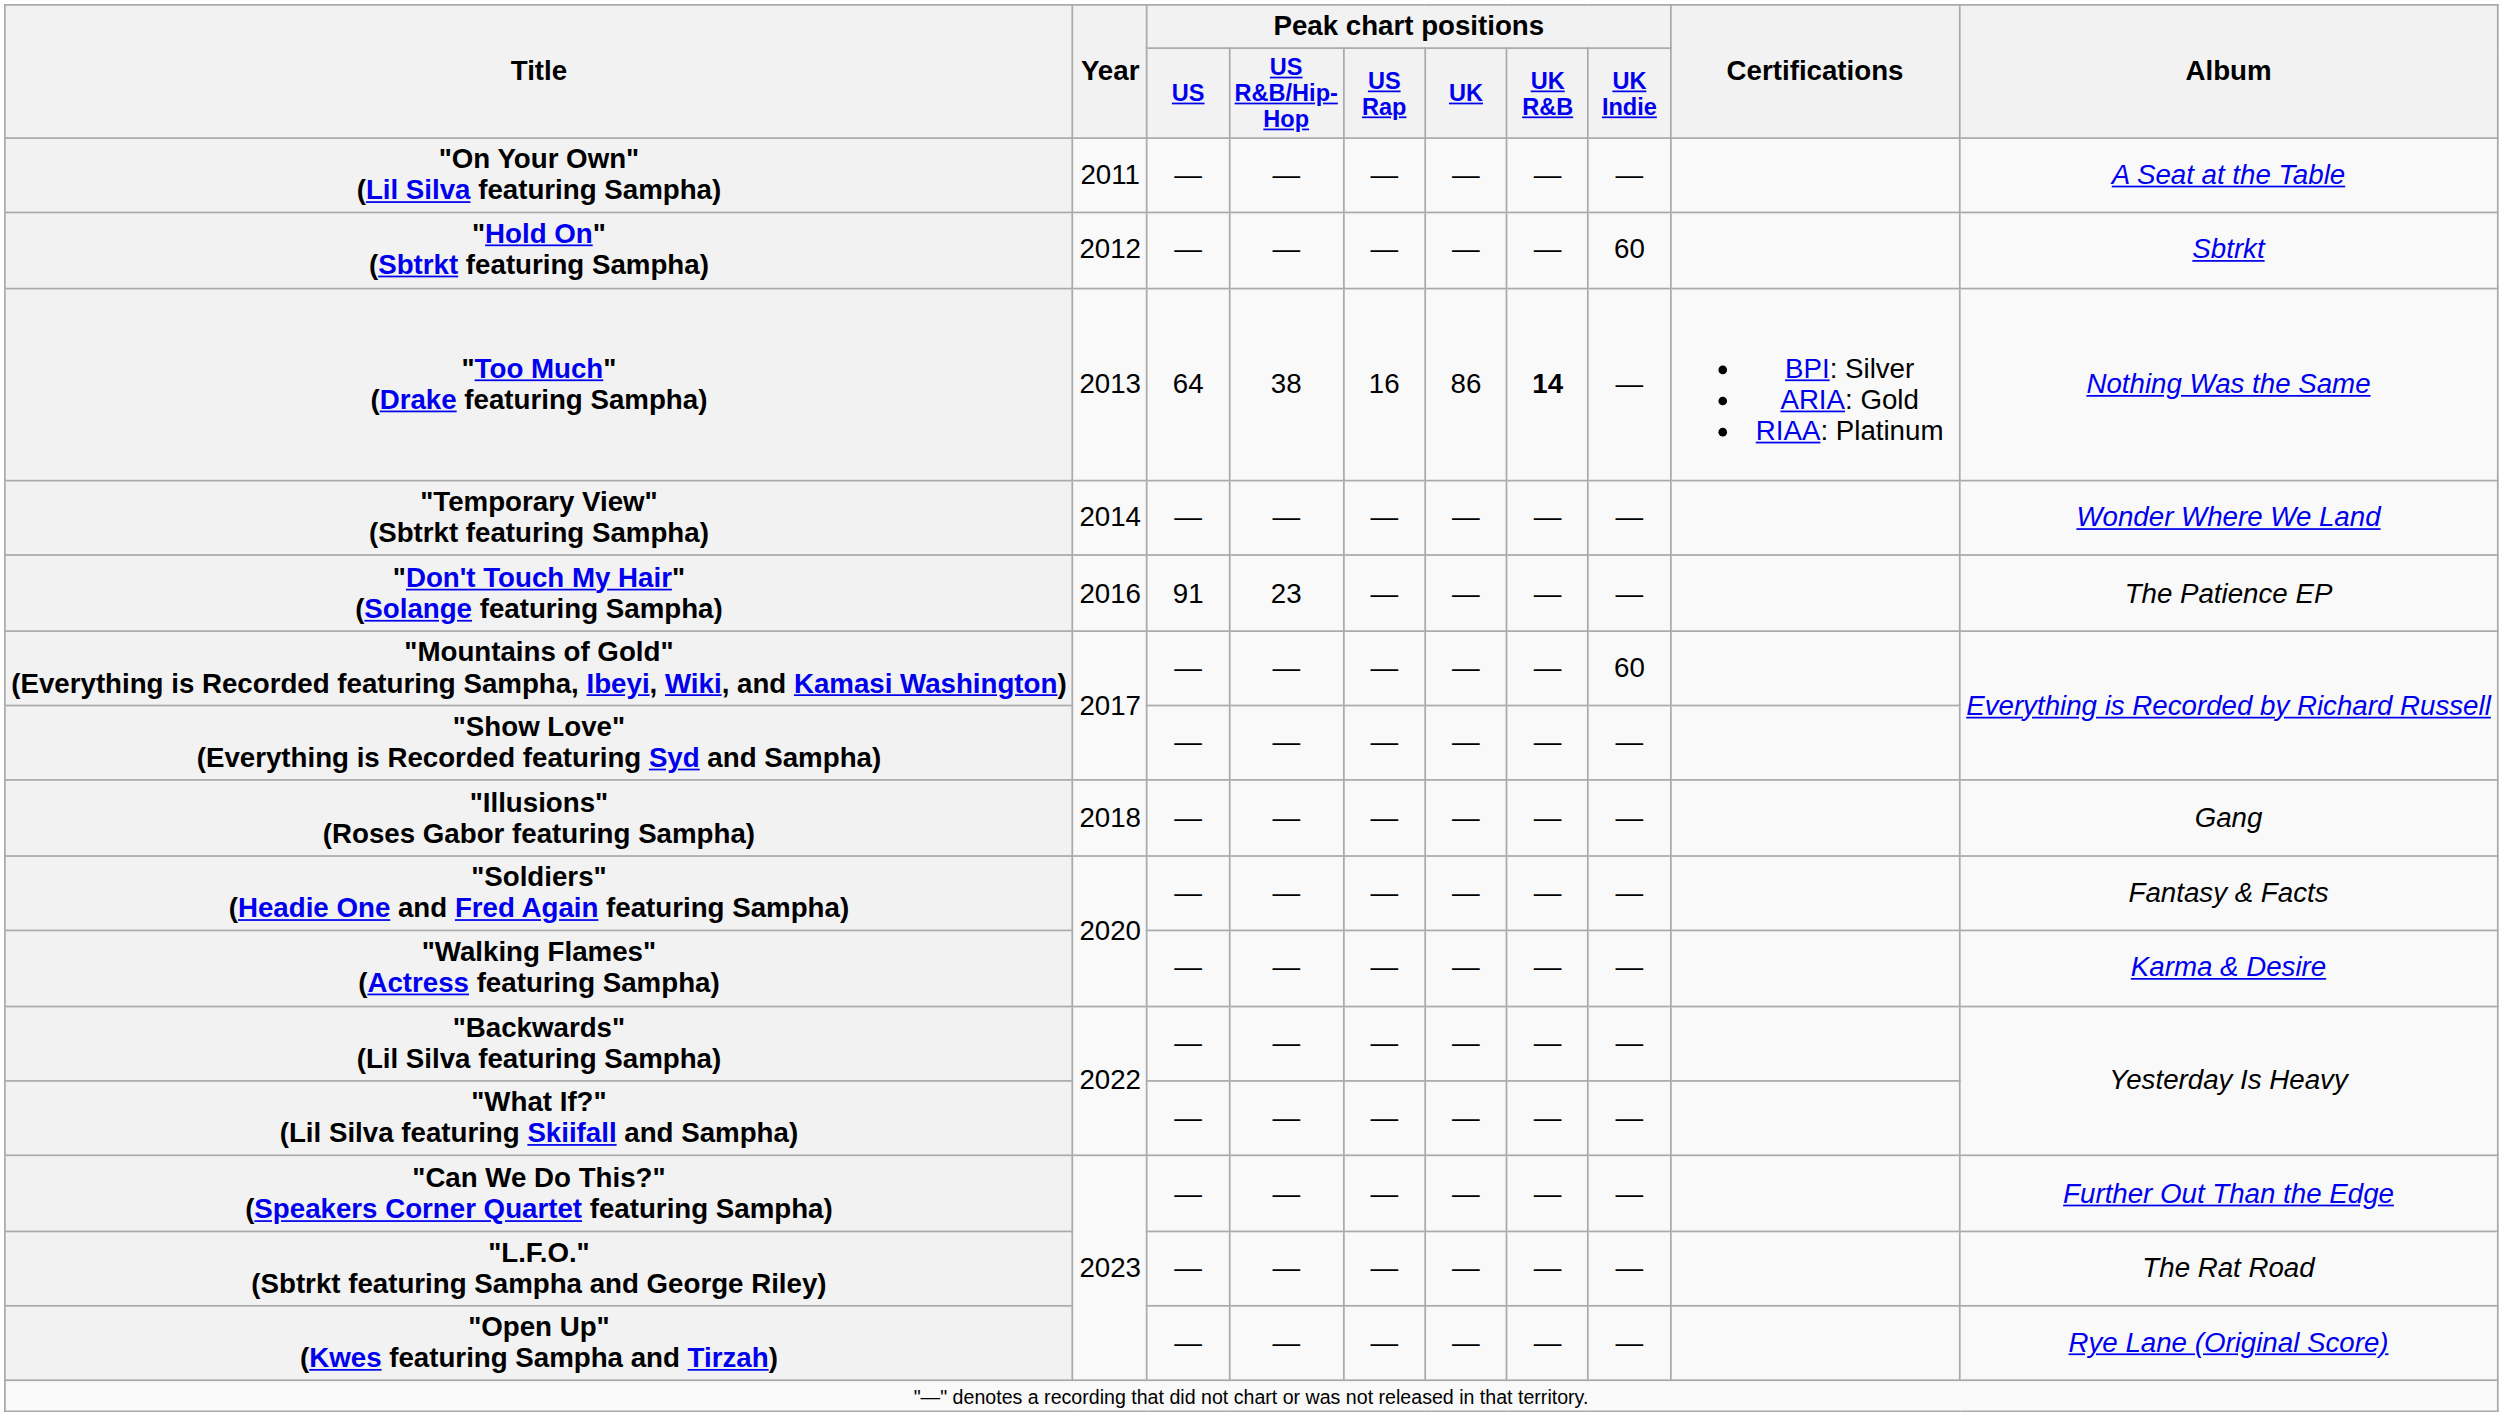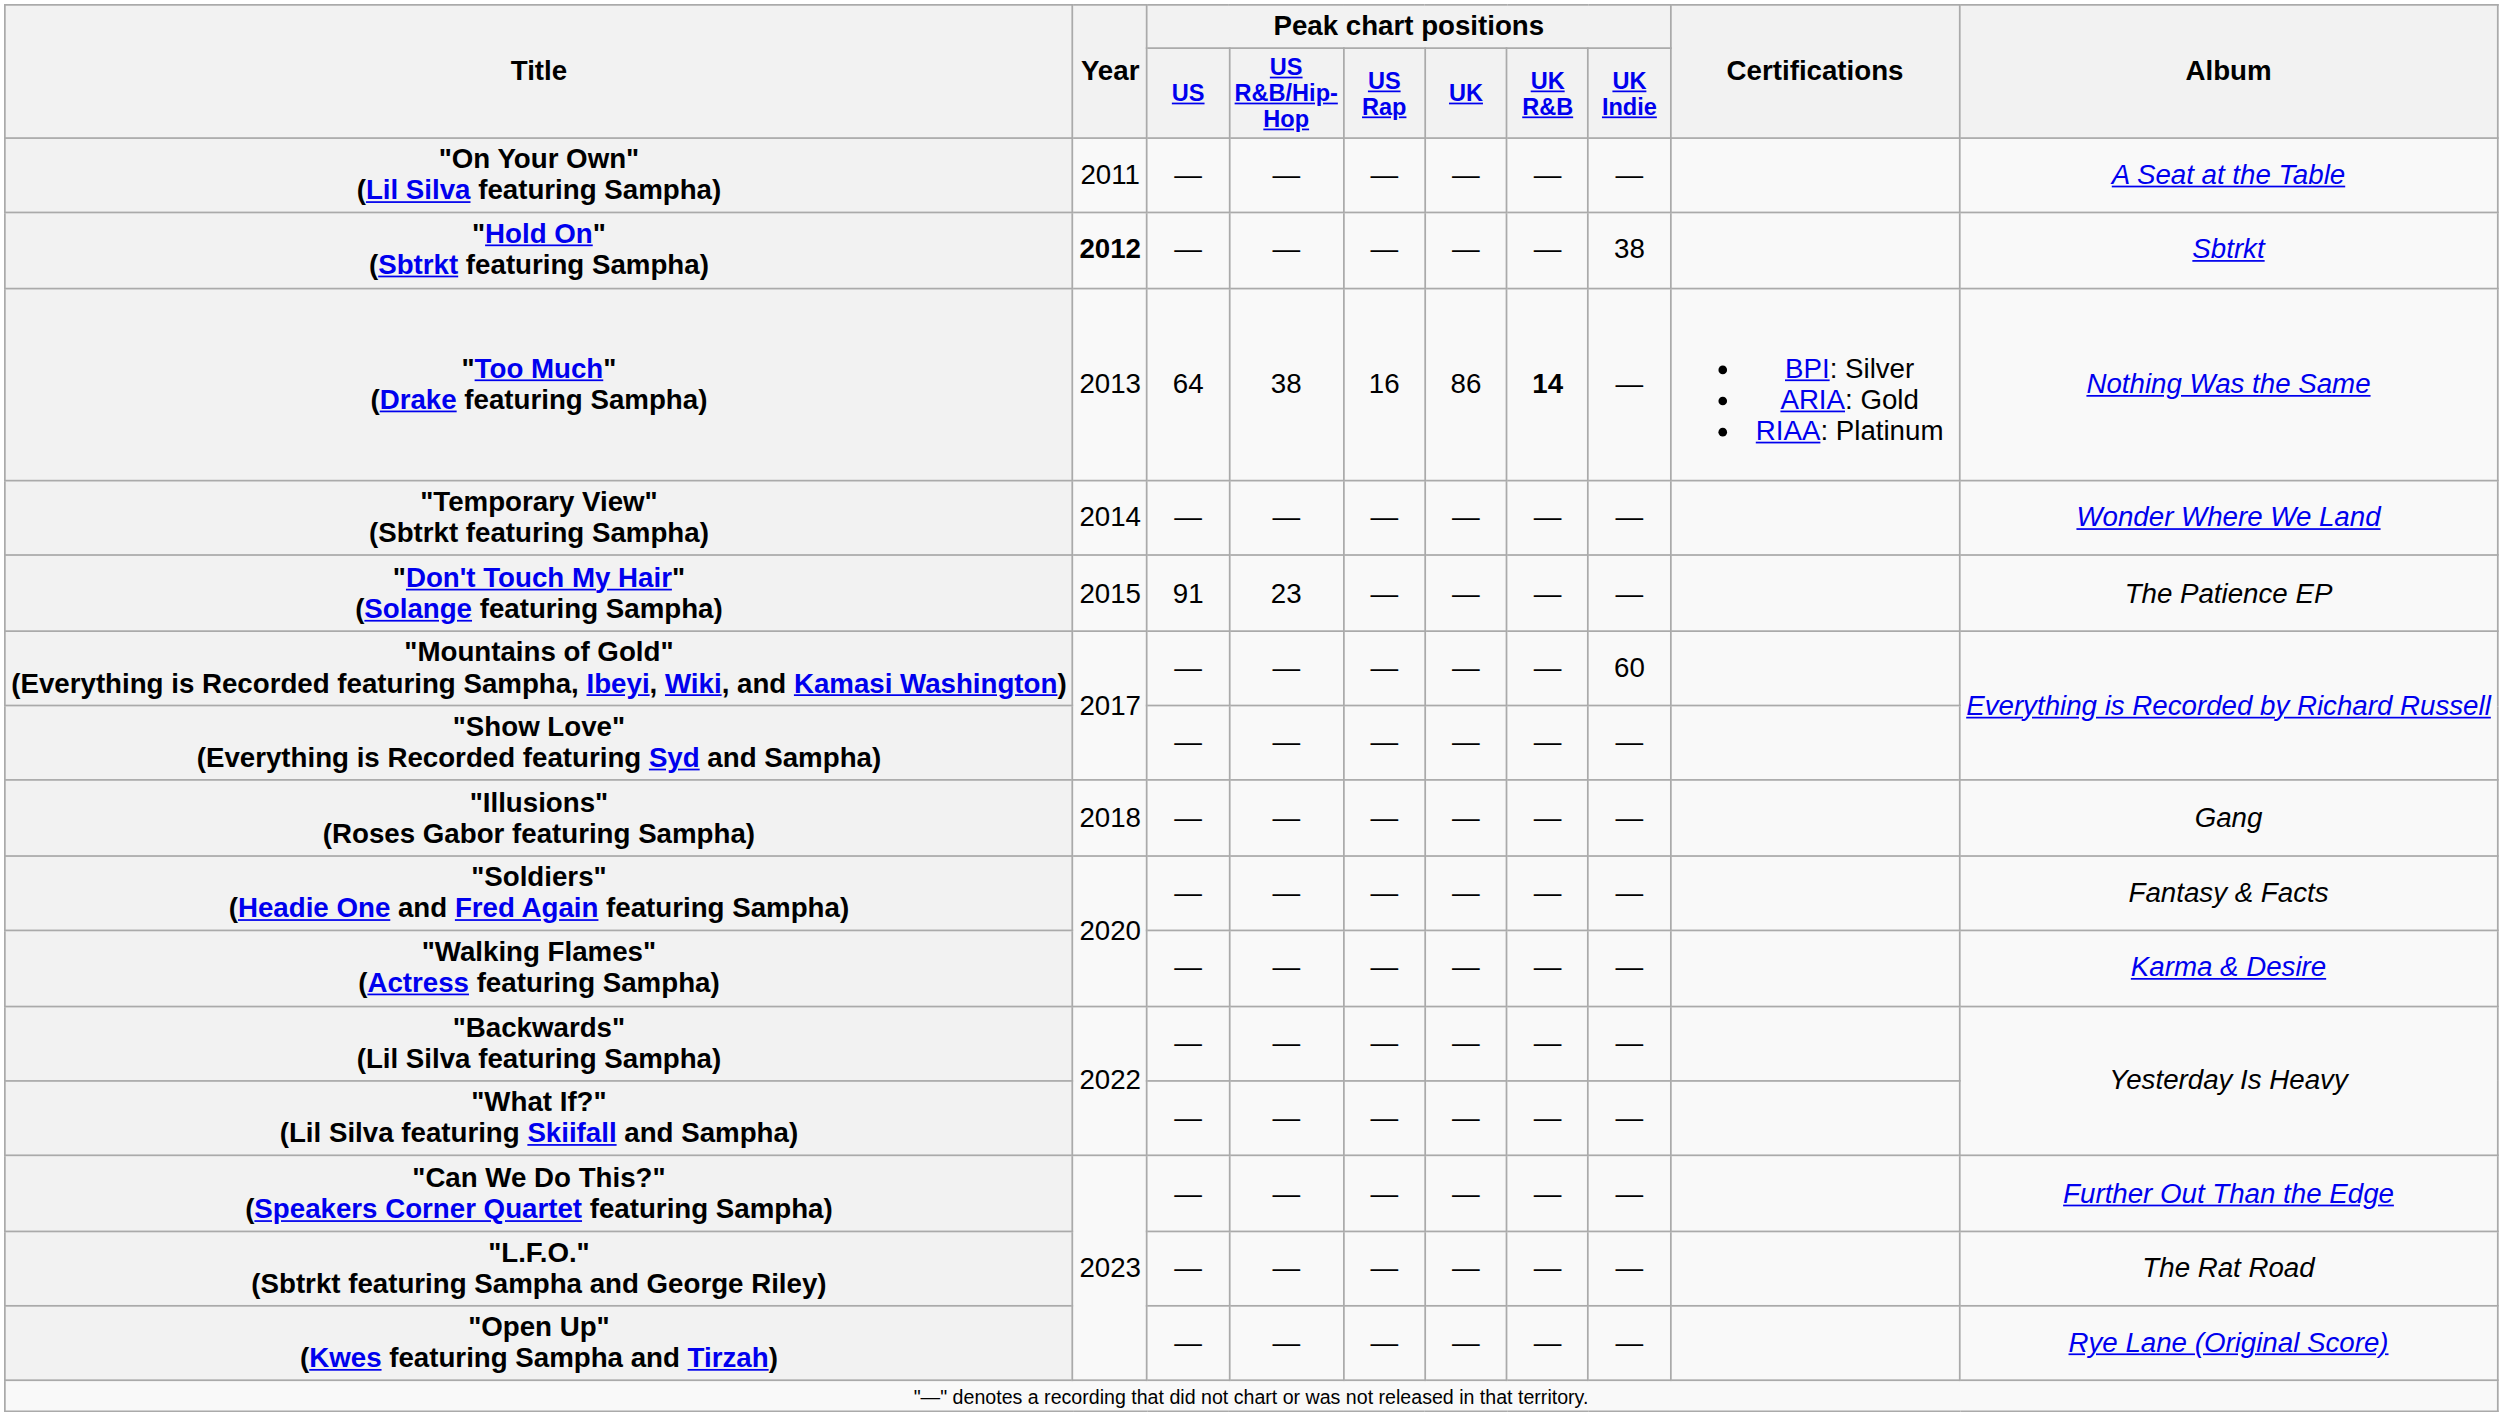 <table class="wikitable plainrowheaders" style="text-align:center;">
 <tr>
 <th rowspan="2" scope="col">Title</th>
 <th rowspan="2" scope="col">Year</th>
 <th colspan="6" scope="col">Peak chart positions</th>
 <th rowspan="2" scope="col" style="width:10em;">Certifications</th>
 <th rowspan="2" scope="col">Album</th>
 </tr>
 <tr>
 <th scope="col" style="width:3em;font-size:85%;"><a href='#'>US</a><br></th>
 <th scope="col" style="width:3em;font-size:85%;"><a href='#'>US<br>R&B/Hip-Hop</a><br></th>
 <th scope="col" style="width:3em;font-size:85%;"><a href='#'>US<br>Rap</a><br></th>
 <th scope="col" style="width:3em;font-size:85%;"><a href='#'>UK</a><br></th>
 <th scope="col" style="width:3em;font-size:85%;"><a href='#'>UK<br>R&B</a><br></th>
 <th scope="col" style="width:3em;font-size:85%;"><a href='#'>UK<br>Indie</a><br></th>
 </tr>
 <tr>
 <th scope="row">"On Your Own"<br><span>(<a href='#'>Lil Silva</a> featuring Sampha)</span></th>
 <td>2011</td>
 <td>—</td>
 <td>—</td>
 <td>—</td>
 <td>—</td>
 <td>—</td>
 <td>—</td>
 <td></td>
 <td><em><a href='#'>A Seat at the Table</a></em></td>
 </tr>
 <tr>
 <th scope="row">"<a href='#'>Hold On</a>"<br><span>(<a href='#'>Sbtrkt</a> featuring Sampha)</span></th>
-<td>2012</td>
+<td><strong>2012</strong></td>
 <td>—</td>
 <td>—</td>
 <td>—</td>
 <td>—</td>
 <td>—</td>
-<td>60</td>
+<td>38</td>
 <td></td>
 <td><em><a href='#'>Sbtrkt</a></em></td>
 </tr>
 <tr>
 <th scope="row">"<a href='#'>Too Much</a>"<br><span>(<a href='#'>Drake</a> featuring Sampha)</span></th>
 <td>2013</td>
 <td>64</td>
 <td>38</td>
 <td>16</td>
 <td>86</td>
 <td><strong>14</strong></td>
 <td>—</td>
 <td><br><ul><li><a href='#'>BPI</a>: Silver</li><li><a href='#'>ARIA</a>: Gold</li><li><a href='#'>RIAA</a>: Platinum</li></ul></td>
 <td><em><a href='#'>Nothing Was the Same</a></em></td>
 </tr>
 <tr>
 <th scope="row">"Temporary View"<br><span>(Sbtrkt featuring Sampha)</span></th>
 <td>2014</td>
 <td>—</td>
 <td>—</td>
 <td>—</td>
 <td>—</td>
 <td>—</td>
 <td>—</td>
 <td></td>
 <td><em><a href='#'>Wonder Where We Land</a></em></td>
 </tr>
 <tr>
 <th scope="row">"<a href='#'>Don't Touch My Hair</a>"<br><span>(<a href='#'>Solange</a> featuring Sampha)</span></th>
-<td>2016</td>
+<td>2015</td>
 <td>91</td>
 <td>23</td>
 <td>—</td>
 <td>—</td>
 <td>—</td>
 <td>—</td>
 <td></td>
 <td><em>The Patience EP</em></td>
 </tr>
 <tr>
 <th scope="row">"Mountains of Gold"<br><span>(Everything is Recorded featuring Sampha, <a href='#'>Ibeyi</a>, <a href='#'>Wiki</a>, and <a href='#'>Kamasi Washington</a>)</span></th>
 <td rowspan="2">2017</td>
 <td>—</td>
 <td>—</td>
 <td>—</td>
 <td>—</td>
 <td>—</td>
 <td>60</td>
 <td></td>
 <td rowspan="2"><em><a href='#'>Everything is Recorded by Richard Russell</a></em></td>
 </tr>
 <tr>
 <th scope="row">"Show Love"<br><span>(Everything is Recorded featuring <a href='#'>Syd</a> and Sampha)</span></th>
 <td>—</td>
 <td>—</td>
 <td>—</td>
 <td>—</td>
 <td>—</td>
 <td>—</td>
 <td></td>
 </tr>
 <tr>
 <th scope="row">"Illusions"<br><span>(Roses Gabor featuring Sampha)</span></th>
 <td>2018</td>
 <td>—</td>
 <td>—</td>
 <td>—</td>
 <td>—</td>
 <td>—</td>
 <td>—</td>
 <td></td>
 <td><em>Gang</em></td>
 </tr>
 <tr>
 <th scope="row">"Soldiers"<br><span>(<a href='#'>Headie One</a> and <a href='#'>Fred Again</a> featuring Sampha)</span></th>
 <td rowspan="2">2020</td>
 <td>—</td>
 <td>—</td>
 <td>—</td>
 <td>—</td>
 <td>—</td>
 <td>—</td>
 <td></td>
 <td><em>Fantasy & Facts</em></td>
 </tr>
 <tr>
 <th scope="row">"Walking Flames"<br><span>(<a href='#'>Actress</a> featuring Sampha)</span></th>
 <td>—</td>
 <td>—</td>
 <td>—</td>
 <td>—</td>
 <td>—</td>
 <td>—</td>
 <td></td>
 <td><em><a href='#'>Karma & Desire</a></em></td>
 </tr>
 <tr>
 <th scope="row">"Backwards"<br><span>(Lil Silva featuring Sampha)</span></th>
 <td rowspan="2">2022</td>
 <td>—</td>
 <td>—</td>
 <td>—</td>
 <td>—</td>
 <td>—</td>
 <td>—</td>
 <td></td>
 <td rowspan="2"><em>Yesterday Is Heavy</em></td>
 </tr>
 <tr>
 <th scope="row">"What If?"<br><span>(Lil Silva featuring <a href='#'>Skiifall</a> and Sampha)</span></th>
 <td>—</td>
 <td>—</td>
 <td>—</td>
 <td>—</td>
 <td>—</td>
 <td>—</td>
 <td></td>
 </tr>
 <tr>
 <th scope="row">"Can We Do This?"<br><span>(<a href='#'>Speakers Corner Quartet</a> featuring Sampha)</span></th>
 <td rowspan="3">2023</td>
 <td>—</td>
 <td>—</td>
 <td>—</td>
 <td>—</td>
 <td>—</td>
 <td>—</td>
 <td></td>
 <td><em><a href='#'>Further Out Than the Edge</a></em></td>
 </tr>
 <tr>
 <th scope="row">"L.F.O."<br><span>(Sbtrkt featuring Sampha and George Riley)</span></th>
 <td>—</td>
 <td>—</td>
 <td>—</td>
 <td>—</td>
 <td>—</td>
 <td>—</td>
 <td></td>
 <td><em>The Rat Road</em></td>
 </tr>
 <tr>
 <th scope="row">"Open Up"<br><span>(<a href='#'>Kwes</a> featuring Sampha and <a href='#'>Tirzah</a>)</span></th>
 <td>—</td>
 <td>—</td>
 <td>—</td>
 <td>—</td>
 <td>—</td>
 <td>—</td>
 <td></td>
 <td><em><a href='#'>Rye Lane (Original Score)</a></em></td>
 </tr>
 <tr>
 <td colspan="17" style="font-size:8.5pt">"—" denotes a recording that did not chart or was not released in that territory.</td>
 </tr>
 </table>
